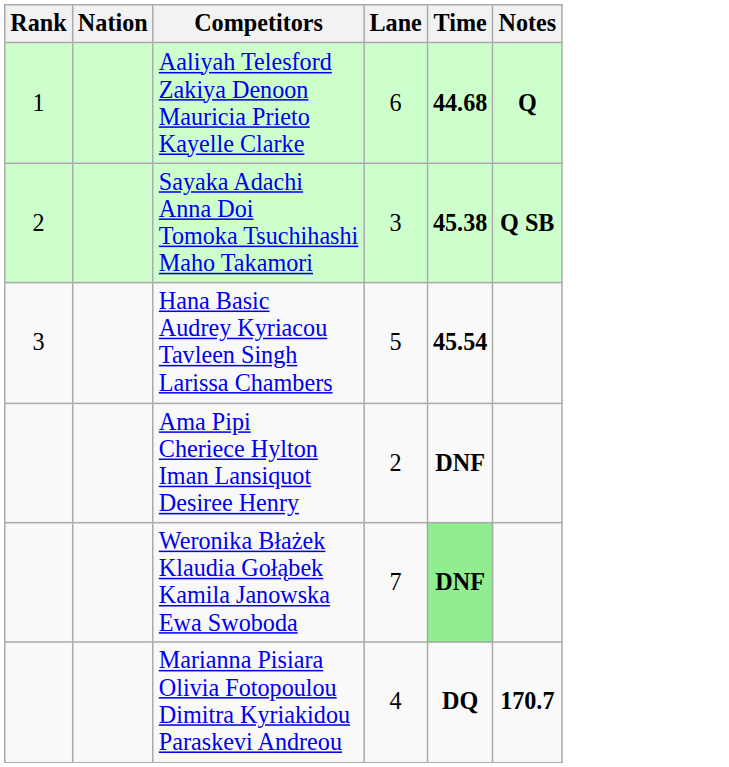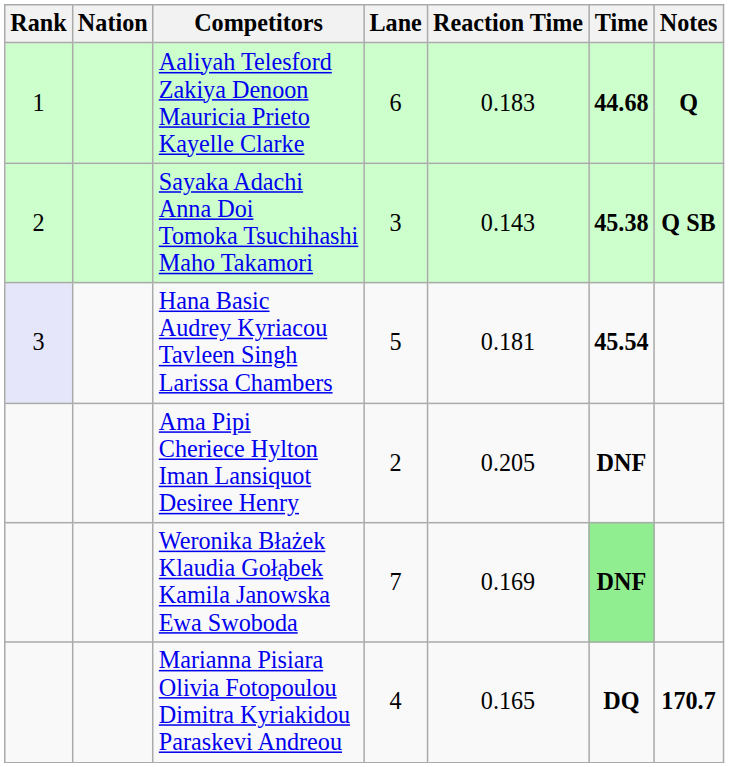 <table class="wikitable sortable" style="text-align:center">
 <tr>
 <th>Rank</th>
 <th>Nation</th>
 <th>Competitors</th>
 <th>Lane</th>
+<th>Reaction Time</th>
 <th>Time</th>
 <th>Notes</th>
 </tr>
 <tr bgcolor=ccffcc>
 <td>1</td>
 <td align=left></td>
 <td align=left><a href='#'>Aaliyah Telesford</a><br><a href='#'>Zakiya Denoon</a><br><a href='#'>Mauricia Prieto</a><br><a href='#'>Kayelle Clarke</a></td>
 <td>6</td>
+<td>0.183</td>
 <td><strong>44.68</strong></td>
 <td><strong>Q</strong></td>
 </tr>
 <tr bgcolor=ccffcc>
 <td>2</td>
 <td align=left></td>
 <td align=left><a href='#'>Sayaka Adachi</a><br><a href='#'>Anna Doi</a><br><a href='#'>Tomoka Tsuchihashi</a><br><a href='#'>Maho Takamori</a></td>
 <td>3</td>
+<td>0.143</td>
 <td><strong>45.38</strong></td>
 <td><strong>Q SB</strong></td>
 </tr>
 <tr>
-<td>3</td>
+<td style="background: lavender;">3</td>
 <td align=left></td>
 <td align=left><a href='#'>Hana Basic</a><br><a href='#'>Audrey Kyriacou</a><br><a href='#'>Tavleen Singh</a><br><a href='#'>Larissa Chambers</a></td>
 <td>5</td>
+<td>0.181</td>
 <td><strong>45.54</strong></td>
 <td></td>
 </tr>
 <tr>
 <td></td>
 <td align=left></td>
 <td align=left><a href='#'>Ama Pipi</a><br><a href='#'>Cheriece Hylton</a><br><a href='#'>Iman Lansiquot</a><br><a href='#'>Desiree Henry</a></td>
 <td>2</td>
+<td>0.205</td>
 <td><strong>DNF</strong></td>
 <td></td>
 </tr>
 <tr>
 <td></td>
 <td align=left></td>
 <td align=left><a href='#'>Weronika Błażek</a><br><a href='#'>Klaudia Gołąbek</a><br><a href='#'>Kamila Janowska</a><br><a href='#'>Ewa Swoboda</a></td>
 <td>7</td>
+<td>0.169</td>
 <td style="background: lightgreen;"><strong>DNF</strong></td>
 <td></td>
 </tr>
 <tr>
 <td></td>
 <td align=left></td>
 <td align=left><a href='#'>Marianna Pisiara</a><br><a href='#'>Olivia Fotopoulou</a><br><a href='#'>Dimitra Kyriakidou</a><br><a href='#'>Paraskevi Andreou</a></td>
 <td>4</td>
+<td>0.165</td>
 <td><strong>DQ</strong></td>
 <td><strong>170.7</strong></td>
 </tr>
 </table>
